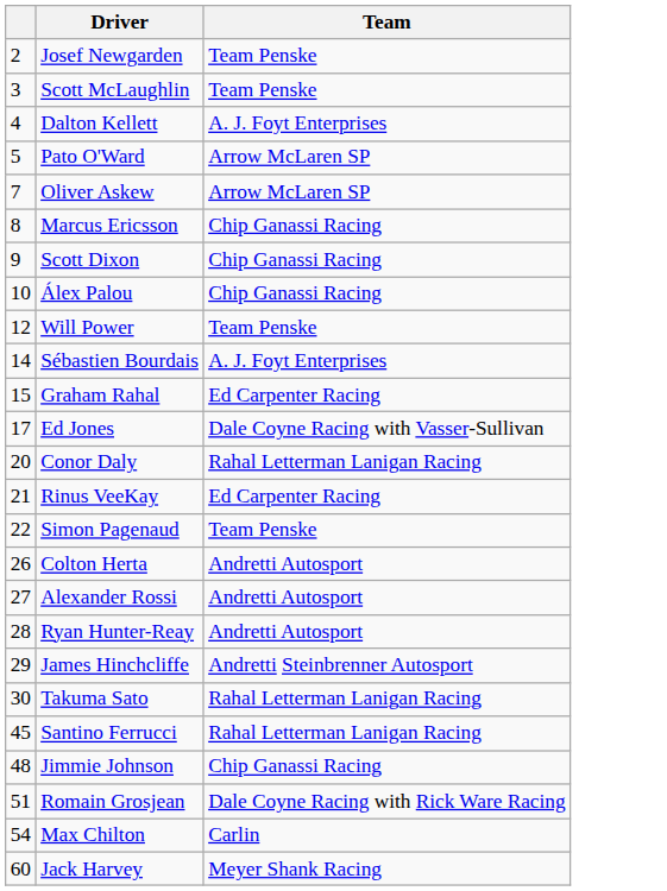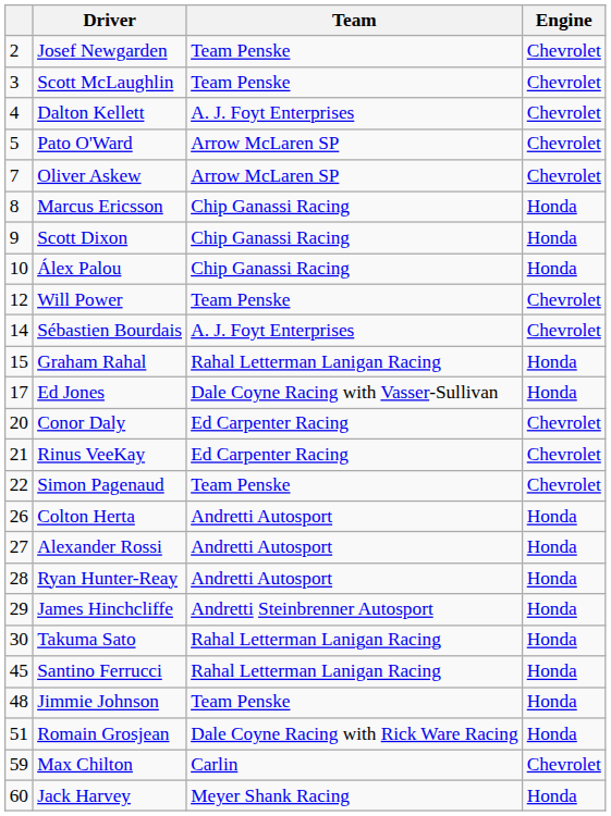 <table class="wikitable" style="font-size: 85%;">
 <tr>
 <th align=center></th>
 <th>Driver</th>
 <th>Team</th>
+<th>Engine</th>
 </tr>
 <tr>
 <td>2</td>
 <td> <a href='#'>Josef Newgarden</a> <strong></strong></td>
 <td><a href='#'>Team Penske</a></td>
+<td><a href='#'>Chevrolet</a></td>
 </tr>
 <tr>
 <td>3</td>
 <td> <a href='#'>Scott McLaughlin</a> <strong></strong></td>
 <td><a href='#'>Team Penske</a></td>
+<td><a href='#'>Chevrolet</a></td>
 </tr>
 <tr>
 <td>4</td>
 <td> <a href='#'>Dalton Kellett</a></td>
 <td><a href='#'>A. J. Foyt Enterprises</a></td>
+<td><a href='#'>Chevrolet</a></td>
 </tr>
 <tr>
 <td>5</td>
 <td> <a href='#'>Pato O'Ward</a></td>
 <td><a href='#'>Arrow McLaren SP</a></td>
+<td><a href='#'>Chevrolet</a></td>
 </tr>
 <tr>
 <td>7</td>
 <td> <a href='#'>Oliver Askew</a></td>
 <td><a href='#'>Arrow McLaren SP</a></td>
+<td><a href='#'>Chevrolet</a></td>
 </tr>
 <tr>
 <td>8</td>
 <td> <a href='#'>Marcus Ericsson</a></td>
 <td><a href='#'>Chip Ganassi Racing</a></td>
+<td><a href='#'>Honda</a></td>
 </tr>
 <tr>
 <td>9</td>
 <td> <a href='#'>Scott Dixon</a> <strong></strong></td>
 <td><a href='#'>Chip Ganassi Racing</a></td>
+<td><a href='#'>Honda</a></td>
 </tr>
 <tr>
 <td>10</td>
 <td> <a href='#'>Álex Palou</a></td>
 <td><a href='#'>Chip Ganassi Racing</a></td>
+<td><a href='#'>Honda</a></td>
 </tr>
 <tr>
 <td>12</td>
 <td> <a href='#'>Will Power</a> <strong></strong></td>
 <td><a href='#'>Team Penske</a></td>
+<td><a href='#'>Chevrolet</a></td>
 </tr>
 <tr>
 <td>14</td>
 <td> <a href='#'>Sébastien Bourdais</a> <strong></strong></td>
 <td><a href='#'>A. J. Foyt Enterprises</a></td>
+<td><a href='#'>Chevrolet</a></td>
 </tr>
 <tr>
 <td>15</td>
 <td> <a href='#'>Graham Rahal</a> <strong></strong></td>
-<td><a href='#'>Ed Carpenter Racing</a></td>
+<td><a href='#'>Rahal Letterman Lanigan Racing</a></td>
+<td><a href='#'>Honda</a></td>
 </tr>
 <tr>
 <td>17</td>
 <td> <a href='#'>Ed Jones</a></td>
 <td><a href='#'>Dale Coyne Racing</a> with <a href='#'>Vasser</a>-Sullivan</td>
+<td><a href='#'>Honda</a></td>
 </tr>
 <tr>
 <td>20</td>
 <td> <a href='#'>Conor Daly</a></td>
-<td><a href='#'>Rahal Letterman Lanigan Racing</a></td>
+<td><a href='#'>Ed Carpenter Racing</a></td>
+<td><a href='#'>Chevrolet</a></td>
 </tr>
 <tr>
 <td>21</td>
 <td> <a href='#'>Rinus VeeKay</a></td>
 <td><a href='#'>Ed Carpenter Racing</a></td>
+<td><a href='#'>Chevrolet</a></td>
 </tr>
 <tr>
 <td>22</td>
 <td> <a href='#'>Simon Pagenaud</a> <strong></strong></td>
 <td><a href='#'>Team Penske</a></td>
+<td><a href='#'>Chevrolet</a></td>
 </tr>
 <tr>
 <td>26</td>
 <td> <a href='#'>Colton Herta</a></td>
 <td><a href='#'>Andretti Autosport</a></td>
+<td><a href='#'>Honda</a></td>
 </tr>
 <tr>
 <td>27</td>
 <td> <a href='#'>Alexander Rossi</a></td>
 <td><a href='#'>Andretti Autosport</a></td>
+<td><a href='#'>Honda</a></td>
 </tr>
 <tr>
 <td>28</td>
 <td> <a href='#'>Ryan Hunter-Reay</a> <strong></strong></td>
 <td><a href='#'>Andretti Autosport</a></td>
+<td><a href='#'>Honda</a></td>
 </tr>
 <tr>
 <td>29</td>
 <td> <a href='#'>James Hinchcliffe</a></td>
 <td><a href='#'>Andretti</a> <a href='#'>Steinbrenner Autosport</a></td>
+<td><a href='#'>Honda</a></td>
 </tr>
 <tr>
 <td>30</td>
 <td> <a href='#'>Takuma Sato</a></td>
 <td><a href='#'>Rahal Letterman Lanigan Racing</a></td>
+<td><a href='#'>Honda</a></td>
 </tr>
 <tr>
 <td>45</td>
 <td> <a href='#'>Santino Ferrucci</a></td>
 <td><a href='#'>Rahal Letterman Lanigan Racing</a></td>
+<td><a href='#'>Honda</a></td>
 </tr>
 <tr>
 <td>48</td>
 <td> <a href='#'>Jimmie Johnson</a> <strong></strong></td>
-<td><a href='#'>Chip Ganassi Racing</a></td>
+<td><a href='#'>Team Penske</a></td>
+<td><a href='#'>Honda</a></td>
 </tr>
 <tr>
 <td>51</td>
 <td> <a href='#'>Romain Grosjean</a> <strong></strong></td>
 <td><a href='#'>Dale Coyne Racing</a> with <a href='#'>Rick Ware Racing</a></td>
+<td><a href='#'>Honda</a></td>
 </tr>
 <tr>
-<td>54</td>
+<td>59</td>
 <td> <a href='#'>Max Chilton</a></td>
 <td><a href='#'>Carlin</a></td>
+<td><a href='#'>Chevrolet</a></td>
 </tr>
 <tr>
 <td>60</td>
 <td> <a href='#'>Jack Harvey</a></td>
 <td><a href='#'>Meyer Shank Racing</a></td>
+<td><a href='#'>Honda</a></td>
 </tr>
 </table>
